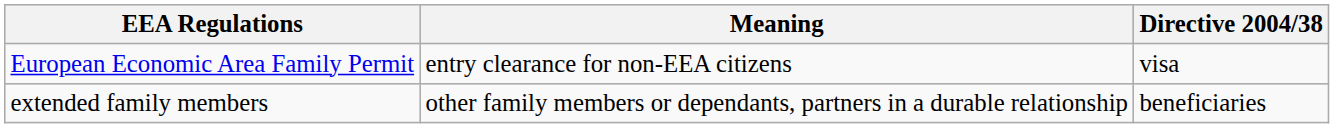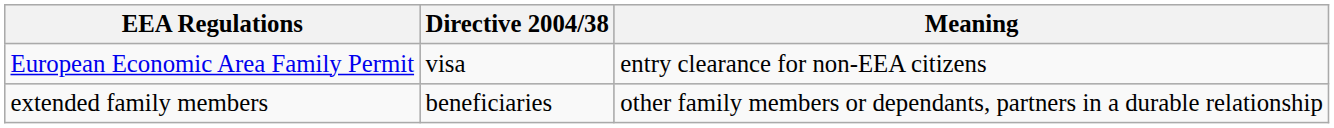 <table class="wikitable">
 <tr>
 <th>EEA Regulations</th>
+<th>Directive 2004/38</th>
 <th>Meaning</th>
-<th>Directive 2004/38</th>
 </tr>
 <tr>
 <td><a href='#'>European Economic Area Family Permit</a></td>
+<td>visa</td>
 <td>entry clearance for non-EEA citizens</td>
-<td>visa</td>
 </tr>
 <tr>
 <td>extended family members</td>
+<td>beneficiaries</td>
 <td>other family members or dependants, partners in a durable relationship</td>
-<td>beneficiaries</td>
 </tr>
 </table>
